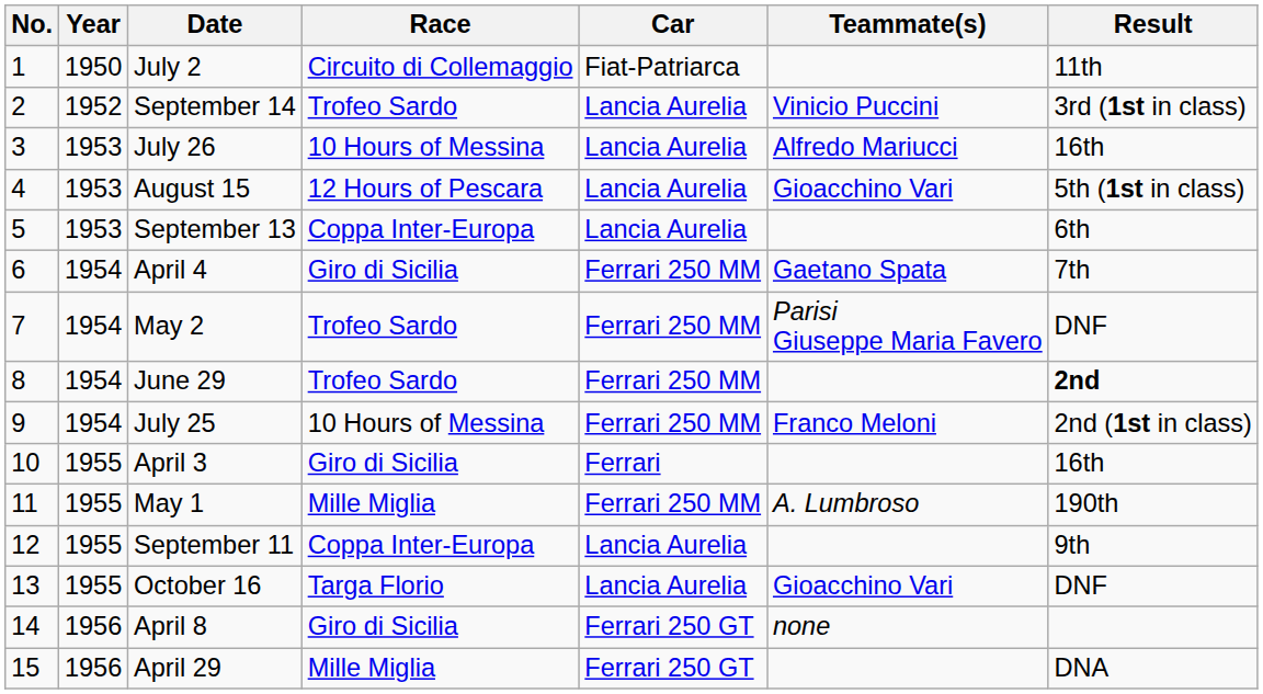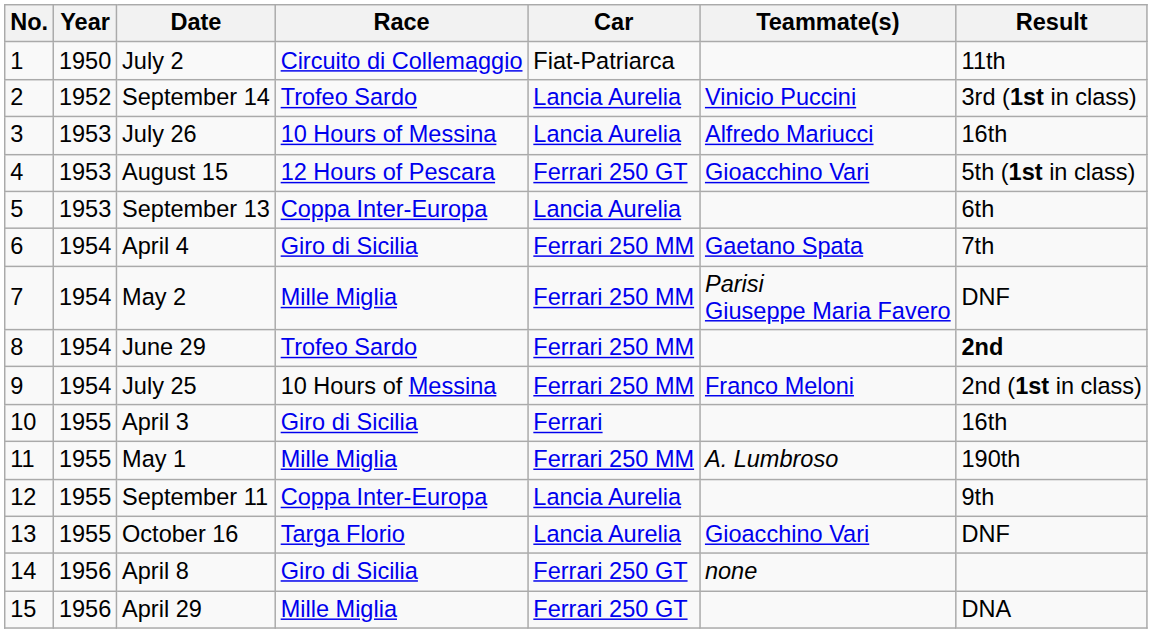 <table class="wikitable sortable">
 <tr>
 <th>No.</th>
 <th>Year</th>
 <th>Date</th>
 <th>Race</th>
 <th>Car</th>
 <th>Teammate(s)</th>
 <th>Result</th>
 </tr>
 <tr>
 <td>1</td>
 <td>1950</td>
 <td>July 2</td>
 <td><a href='#'>Circuito di Collemaggio</a></td>
 <td>Fiat-Patriarca</td>
 <td></td>
 <td>11th</td>
 </tr>
 <tr>
 <td>2</td>
 <td>1952</td>
 <td>September 14</td>
 <td><a href='#'>Trofeo Sardo</a></td>
 <td><a href='#'>Lancia Aurelia</a></td>
 <td><a href='#'>Vinicio Puccini</a></td>
 <td>3rd (<strong>1st</strong> in class)</td>
 </tr>
 <tr>
 <td>3</td>
 <td>1953</td>
 <td>July 26</td>
 <td><a href='#'>10 Hours of Messina</a></td>
 <td><a href='#'>Lancia Aurelia</a></td>
 <td><a href='#'>Alfredo Mariucci</a></td>
 <td>16th</td>
 </tr>
 <tr>
 <td>4</td>
 <td>1953</td>
 <td>August 15</td>
 <td><a href='#'>12 Hours of Pescara</a></td>
-<td><a href='#'>Lancia Aurelia</a></td>
+<td><a href='#'>Ferrari 250 GT</a></td>
 <td><a href='#'>Gioacchino Vari</a></td>
 <td>5th (<strong>1st</strong> in class)</td>
 </tr>
 <tr>
 <td>5</td>
 <td>1953</td>
 <td>September 13</td>
 <td><a href='#'>Coppa Inter-Europa</a></td>
 <td><a href='#'>Lancia Aurelia</a></td>
 <td></td>
 <td>6th</td>
 </tr>
 <tr>
 <td>6</td>
 <td>1954</td>
 <td>April 4</td>
 <td><a href='#'>Giro di Sicilia</a></td>
 <td><a href='#'>Ferrari 250 MM</a></td>
 <td><a href='#'>Gaetano Spata</a></td>
 <td>7th</td>
 </tr>
 <tr>
 <td>7</td>
 <td>1954</td>
 <td>May 2</td>
-<td><a href='#'>Trofeo Sardo</a></td>
+<td><a href='#'>Mille Miglia</a></td>
 <td><a href='#'>Ferrari 250 MM</a></td>
 <td><em>Parisi</em><br><a href='#'>Giuseppe Maria Favero</a></td>
 <td>DNF</td>
 </tr>
 <tr>
 <td>8</td>
 <td>1954</td>
 <td>June 29</td>
 <td><a href='#'>Trofeo Sardo</a></td>
 <td><a href='#'>Ferrari 250 MM</a></td>
 <td></td>
 <td><strong>2nd</strong></td>
 </tr>
 <tr>
 <td>9</td>
 <td>1954</td>
 <td>July 25</td>
 <td>10 Hours of <a href='#'>Messina</a></td>
 <td><a href='#'>Ferrari 250 MM</a></td>
 <td><a href='#'>Franco Meloni</a></td>
 <td>2nd (<strong>1st</strong> in class)</td>
 </tr>
 <tr>
 <td>10</td>
 <td>1955</td>
 <td>April 3</td>
 <td><a href='#'>Giro di Sicilia</a></td>
 <td><a href='#'>Ferrari</a></td>
 <td></td>
 <td>16th</td>
 </tr>
 <tr>
 <td>11</td>
 <td>1955</td>
 <td>May 1</td>
 <td><a href='#'>Mille Miglia</a></td>
 <td><a href='#'>Ferrari 250 MM</a></td>
 <td><em>A. Lumbroso</em></td>
 <td>190th</td>
 </tr>
 <tr>
 <td>12</td>
 <td>1955</td>
 <td>September 11</td>
 <td><a href='#'>Coppa Inter-Europa</a></td>
 <td><a href='#'>Lancia Aurelia</a></td>
 <td></td>
 <td>9th</td>
 </tr>
 <tr>
 <td>13</td>
 <td>1955</td>
 <td>October 16</td>
 <td><a href='#'>Targa Florio</a></td>
 <td><a href='#'>Lancia Aurelia</a></td>
 <td><a href='#'>Gioacchino Vari</a></td>
 <td>DNF</td>
 </tr>
 <tr>
 <td>14</td>
 <td>1956</td>
 <td>April 8</td>
 <td><a href='#'>Giro di Sicilia</a></td>
 <td><a href='#'>Ferrari 250 GT</a></td>
 <td><em>none</em></td>
 <td></td>
 </tr>
 <tr>
 <td>15</td>
 <td>1956</td>
 <td>April 29</td>
 <td><a href='#'>Mille Miglia</a></td>
 <td><a href='#'>Ferrari 250 GT</a></td>
 <td></td>
 <td>DNA</td>
 </tr>
 </table>
